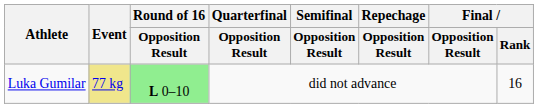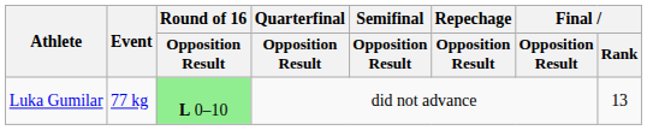 <table class="wikitable" style="font-size:90%">
 <tr>
 <th rowspan="2">Athlete</th>
 <th rowspan="2">Event</th>
 <th>Round of 16</th>
 <th>Quarterfinal</th>
 <th>Semifinal</th>
 <th>Repechage</th>
 <th colspan=2>Final / </th>
 </tr>
 <tr style="font-size: 95%">
 <th>Opposition<br>Result</th>
 <th>Opposition<br>Result</th>
 <th>Opposition<br>Result</th>
 <th>Opposition<br>Result</th>
 <th>Opposition<br>Result</th>
 <th>Rank</th>
 </tr>
 <tr align=center>
 <td align=left><a href='#'>Luka Gumilar</a></td>
-<td align=left style="background: khaki;"><a href='#'>77 kg</a></td>
+<td align=left><a href='#'>77 kg</a></td>
 <td style="background: lightgreen;"><br><strong>L</strong> 0–10</td>
 <td colspan="4">did not advance</td>
-<td>16</td>
+<td>13</td>
 </tr>
 </table>
